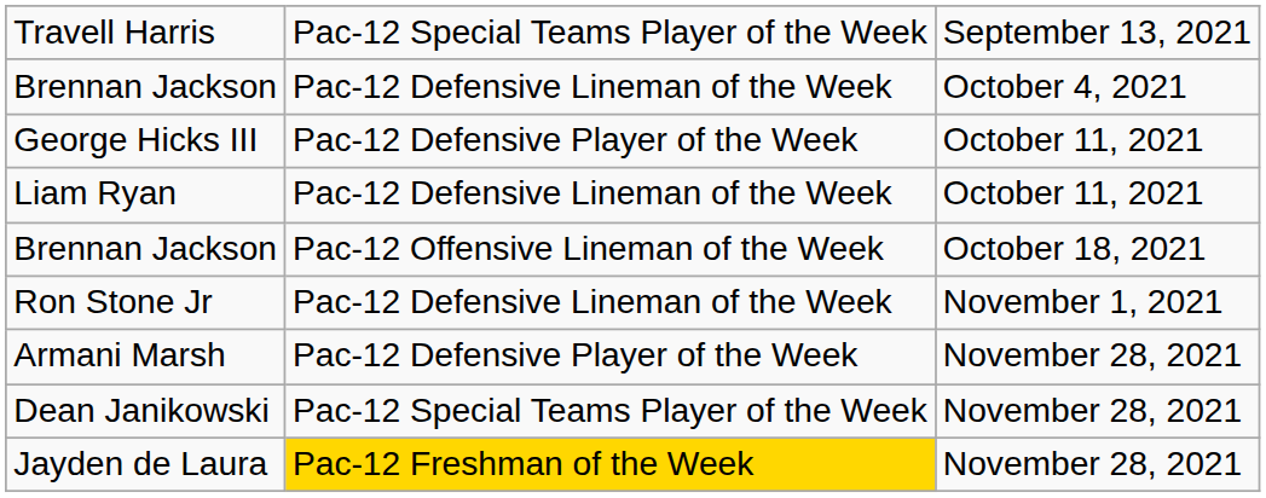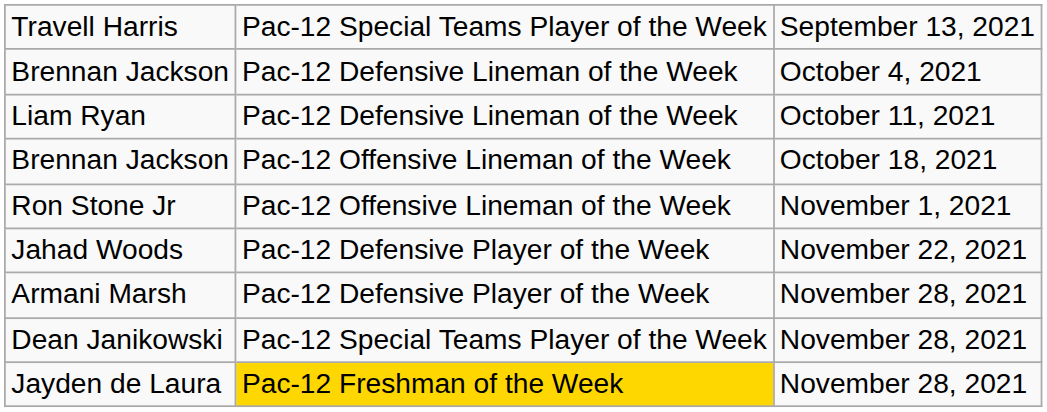 <table class="wikitable">
 <tr>
 <td>Travell Harris</td>
 <td>Pac-12 Special Teams Player of the Week</td>
 <td>September 13, 2021</td>
 </tr>
 <tr>
 <td>Brennan Jackson</td>
 <td>Pac-12 Defensive Lineman of the Week</td>
 <td>October 4, 2021</td>
-</tr>
-<tr>
-<td>George Hicks III</td>
-<td>Pac-12 Defensive Player of the Week</td>
-<td>October 11, 2021</td>
 </tr>
 <tr>
 <td>Liam Ryan</td>
 <td>Pac-12 Defensive Lineman of the Week</td>
 <td>October 11, 2021</td>
 </tr>
 <tr>
 <td>Brennan Jackson</td>
 <td>Pac-12 Offensive Lineman of the Week</td>
 <td>October 18, 2021</td>
 </tr>
 <tr>
 <td>Ron Stone Jr</td>
-<td>Pac-12 Defensive Lineman of the Week</td>
+<td>Pac-12 Offensive Lineman of the Week</td>
 <td>November 1, 2021</td>
+</tr>
+<tr>
+<td>Jahad Woods</td>
+<td>Pac-12 Defensive Player of the Week</td>
+<td>November 22, 2021</td>
 </tr>
 <tr>
 <td>Armani Marsh</td>
 <td>Pac-12 Defensive Player of the Week</td>
 <td>November 28, 2021</td>
 </tr>
 <tr>
 <td>Dean Janikowski</td>
 <td>Pac-12 Special Teams Player of the Week</td>
 <td>November 28, 2021</td>
 </tr>
 <tr>
 <td>Jayden de Laura</td>
 <td style="background: gold;">Pac-12 Freshman of the Week</td>
 <td>November 28, 2021</td>
 </tr>
 </table>
